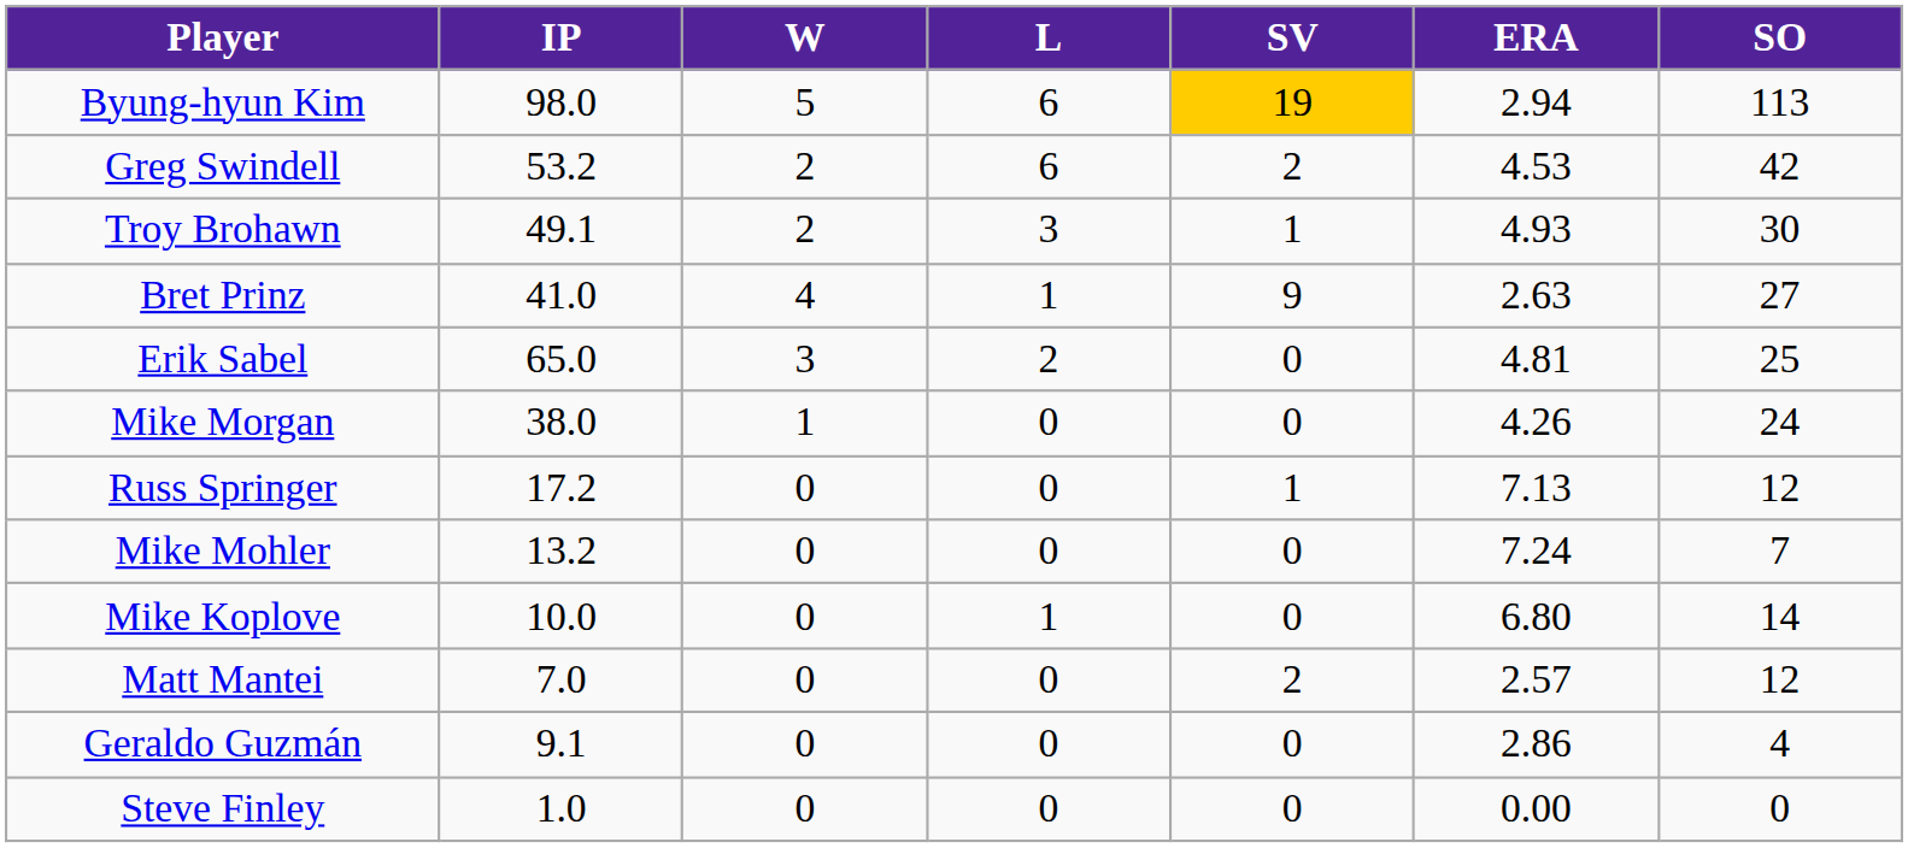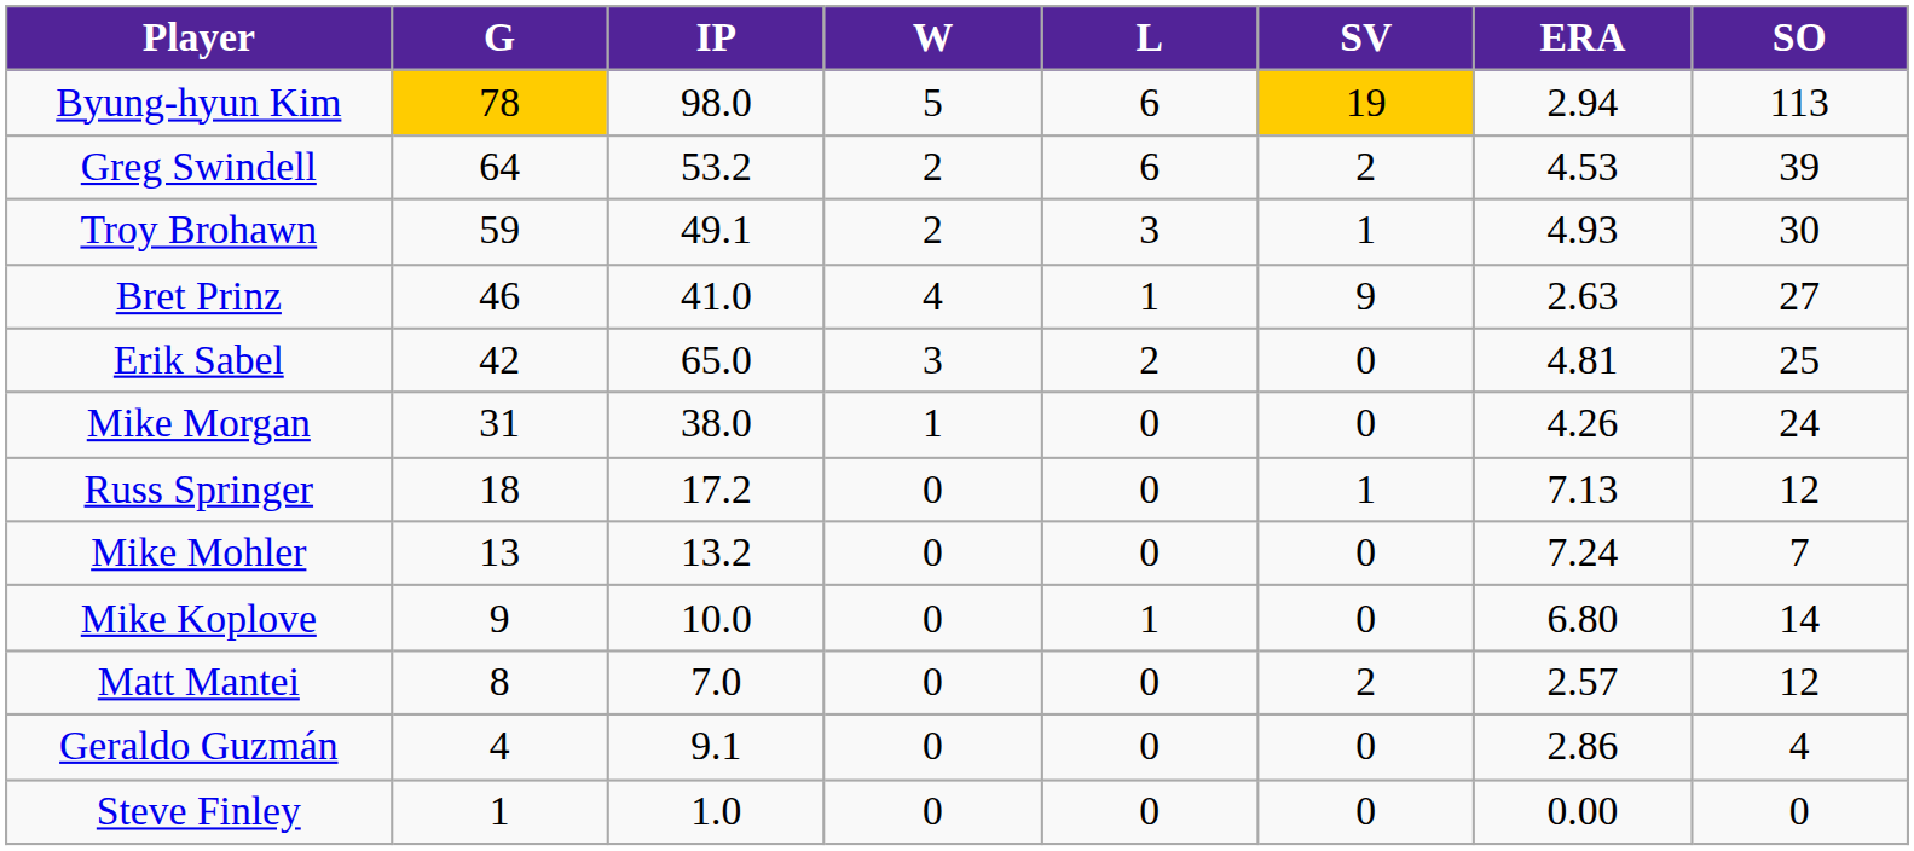 <table class="wikitable sortable">
 <tr>
 <th style="background:#522398;color:white;" width="16%">Player</th>
+<th style="background:#522398;color:white;" width="9%">G</th>
 <th style="background:#522398;color:white;" width="9%">IP</th>
 <th style="background:#522398;color:white;" width="9%">W</th>
 <th style="background:#522398;color:white;" width="9%">L</th>
 <th style="background:#522398;color:white;" width="9%">SV</th>
 <th style="background:#522398;color:white;" width="9%">ERA</th>
 <th style="background:#522398;color:white;" width="9%">SO</th>
 </tr>
 <tr align="center">
 <td><a href='#'>Byung-hyun Kim</a></td>
+<td bgcolor="#FFCC00">78</td>
 <td>98.0</td>
 <td>5</td>
 <td>6</td>
 <td bgcolor="#FFCC00">19</td>
 <td>2.94</td>
 <td>113</td>
 </tr>
 <tr align="center">
 <td><a href='#'>Greg Swindell</a></td>
+<td>64</td>
 <td>53.2</td>
 <td>2</td>
 <td>6</td>
 <td>2</td>
 <td>4.53</td>
-<td>42</td>
+<td>39</td>
 </tr>
 <tr align="center">
 <td><a href='#'>Troy Brohawn</a></td>
+<td>59</td>
 <td>49.1</td>
 <td>2</td>
 <td>3</td>
 <td>1</td>
 <td>4.93</td>
 <td>30</td>
 </tr>
 <tr align="center">
 <td><a href='#'>Bret Prinz</a></td>
+<td>46</td>
 <td>41.0</td>
 <td>4</td>
 <td>1</td>
 <td>9</td>
 <td>2.63</td>
 <td>27</td>
 </tr>
 <tr align="center">
 <td><a href='#'>Erik Sabel</a></td>
+<td>42</td>
 <td>65.0</td>
 <td>3</td>
 <td>2</td>
 <td>0</td>
 <td>4.81</td>
 <td>25</td>
 </tr>
 <tr align="center">
 <td><a href='#'>Mike Morgan</a></td>
+<td>31</td>
 <td>38.0</td>
 <td>1</td>
 <td>0</td>
 <td>0</td>
 <td>4.26</td>
 <td>24</td>
 </tr>
 <tr align="center">
 <td><a href='#'>Russ Springer</a></td>
+<td>18</td>
 <td>17.2</td>
 <td>0</td>
 <td>0</td>
 <td>1</td>
 <td>7.13</td>
 <td>12</td>
 </tr>
 <tr align="center">
 <td><a href='#'>Mike Mohler</a></td>
+<td>13</td>
 <td>13.2</td>
 <td>0</td>
 <td>0</td>
 <td>0</td>
 <td>7.24</td>
 <td>7</td>
 </tr>
 <tr align="center">
 <td><a href='#'>Mike Koplove</a></td>
+<td>9</td>
 <td>10.0</td>
 <td>0</td>
 <td>1</td>
 <td>0</td>
 <td>6.80</td>
 <td>14</td>
 </tr>
 <tr align="center">
 <td><a href='#'>Matt Mantei</a></td>
+<td>8</td>
 <td>7.0</td>
 <td>0</td>
 <td>0</td>
 <td>2</td>
 <td>2.57</td>
 <td>12</td>
 </tr>
 <tr align="center">
 <td><a href='#'>Geraldo Guzmán</a></td>
+<td>4</td>
 <td>9.1</td>
 <td>0</td>
 <td>0</td>
 <td>0</td>
 <td>2.86</td>
 <td>4</td>
 </tr>
 <tr align="center">
 <td><a href='#'>Steve Finley</a></td>
+<td>1</td>
 <td>1.0</td>
 <td>0</td>
 <td>0</td>
 <td>0</td>
 <td>0.00</td>
 <td>0</td>
 </tr>
 </table>
